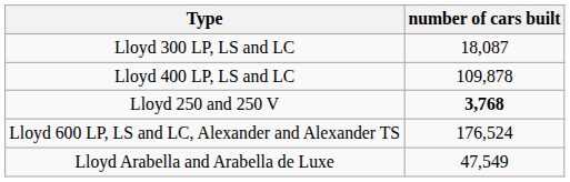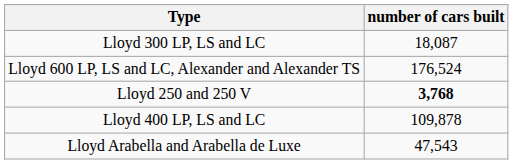 <table class="wikitable" style="text-align:center; font-size:91%;">
 <tr>
 <th>Type</th>
 <th>number of cars built</th>
 </tr>
 <tr>
 <td>Lloyd 300 LP, LS and LC</td>
 <td>18,087</td>
 </tr>
 <tr>
-<td>Lloyd 400 LP, LS and LC</td>
-<td>109,878</td>
+<td>Lloyd 600 LP, LS and LC, Alexander and Alexander TS</td>
+<td>176,524</td>
 </tr>
 <tr>
 <td>Lloyd 250 and 250 V</td>
 <td><strong>3,768</strong></td>
 </tr>
 <tr>
-<td>Lloyd 600 LP, LS and LC, Alexander and Alexander TS</td>
-<td>176,524</td>
+<td>Lloyd 400 LP, LS and LC</td>
+<td>109,878</td>
 </tr>
 <tr>
 <td>Lloyd Arabella and Arabella de Luxe</td>
-<td>47,549</td>
+<td>47,543</td>
 </tr>
 </table>
